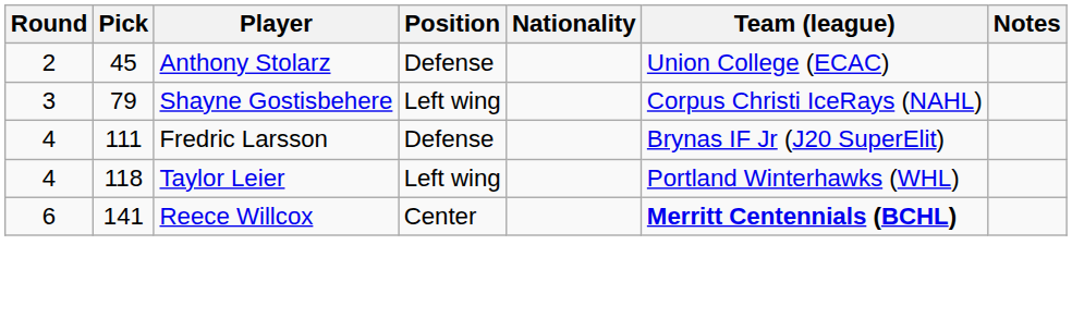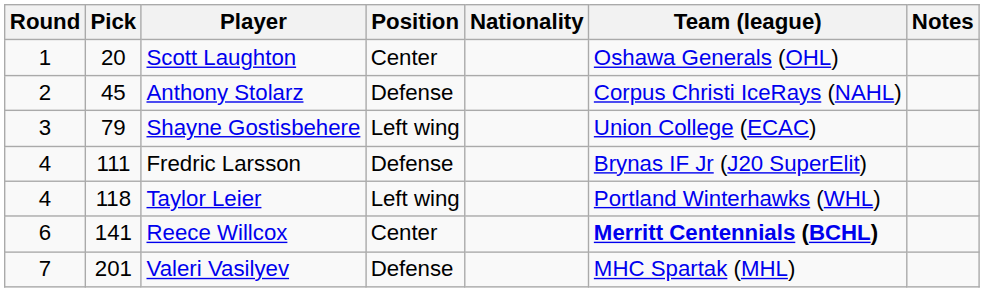 <table class="wikitable">
 <tr>
 <th>Round</th>
 <th>Pick</th>
 <th>Player</th>
 <th>Position</th>
 <th>Nationality</th>
 <th>Team (league)</th>
 <th>Notes</th>
 </tr>
 <tr>
+<td style="text-align:center">1</td>
+<td style="text-align:center">20</td>
+<td><a href='#'>Scott Laughton</a></td>
+<td>Center</td>
+<td></td>
+<td><a href='#'>Oshawa Generals</a> (<a href='#'>OHL</a>)</td>
+<td></td>
+</tr>
+<tr>
 <td style="text-align:center">2</td>
 <td style="text-align:center">45</td>
 <td><a href='#'>Anthony Stolarz</a></td>
 <td>Defense</td>
 <td></td>
-<td><a href='#'>Union College</a> (<a href='#'>ECAC</a>)</td>
+<td><a href='#'>Corpus Christi IceRays</a> (<a href='#'>NAHL</a>)</td>
 <td></td>
 </tr>
 <tr>
 <td style="text-align:center">3</td>
 <td style="text-align:center">79</td>
 <td><a href='#'>Shayne Gostisbehere</a></td>
 <td>Left wing</td>
 <td></td>
-<td><a href='#'>Corpus Christi IceRays</a> (<a href='#'>NAHL</a>)</td>
+<td><a href='#'>Union College</a> (<a href='#'>ECAC</a>)</td>
 <td></td>
 </tr>
 <tr>
 <td style="text-align:center">4</td>
 <td style="text-align:center">111</td>
 <td>Fredric Larsson</td>
 <td>Defense</td>
 <td></td>
 <td><a href='#'>Brynas IF Jr</a> (<a href='#'>J20 SuperElit</a>)</td>
 <td></td>
 </tr>
 <tr>
 <td style="text-align:center">4</td>
 <td style="text-align:center">118</td>
 <td><a href='#'>Taylor Leier</a></td>
 <td>Left wing</td>
 <td></td>
 <td><a href='#'>Portland Winterhawks</a> (<a href='#'>WHL</a>)</td>
 <td></td>
 </tr>
 <tr>
 <td style="text-align:center">6</td>
 <td style="text-align:center">141</td>
 <td><a href='#'>Reece Willcox</a></td>
 <td>Center</td>
 <td></td>
 <td><strong><a href='#'>Merritt Centennials</a> (<a href='#'>BCHL</a>)</strong></td>
 <td></td>
 </tr>
+<tr>
+<td style="text-align:center">7</td>
+<td style="text-align:center">201</td>
+<td><a href='#'>Valeri Vasilyev</a></td>
+<td>Defense</td>
+<td></td>
+<td><a href='#'>МHC Spartak</a> (<a href='#'>MHL</a>)</td>
+<td></td>
+</tr>
 </table>
